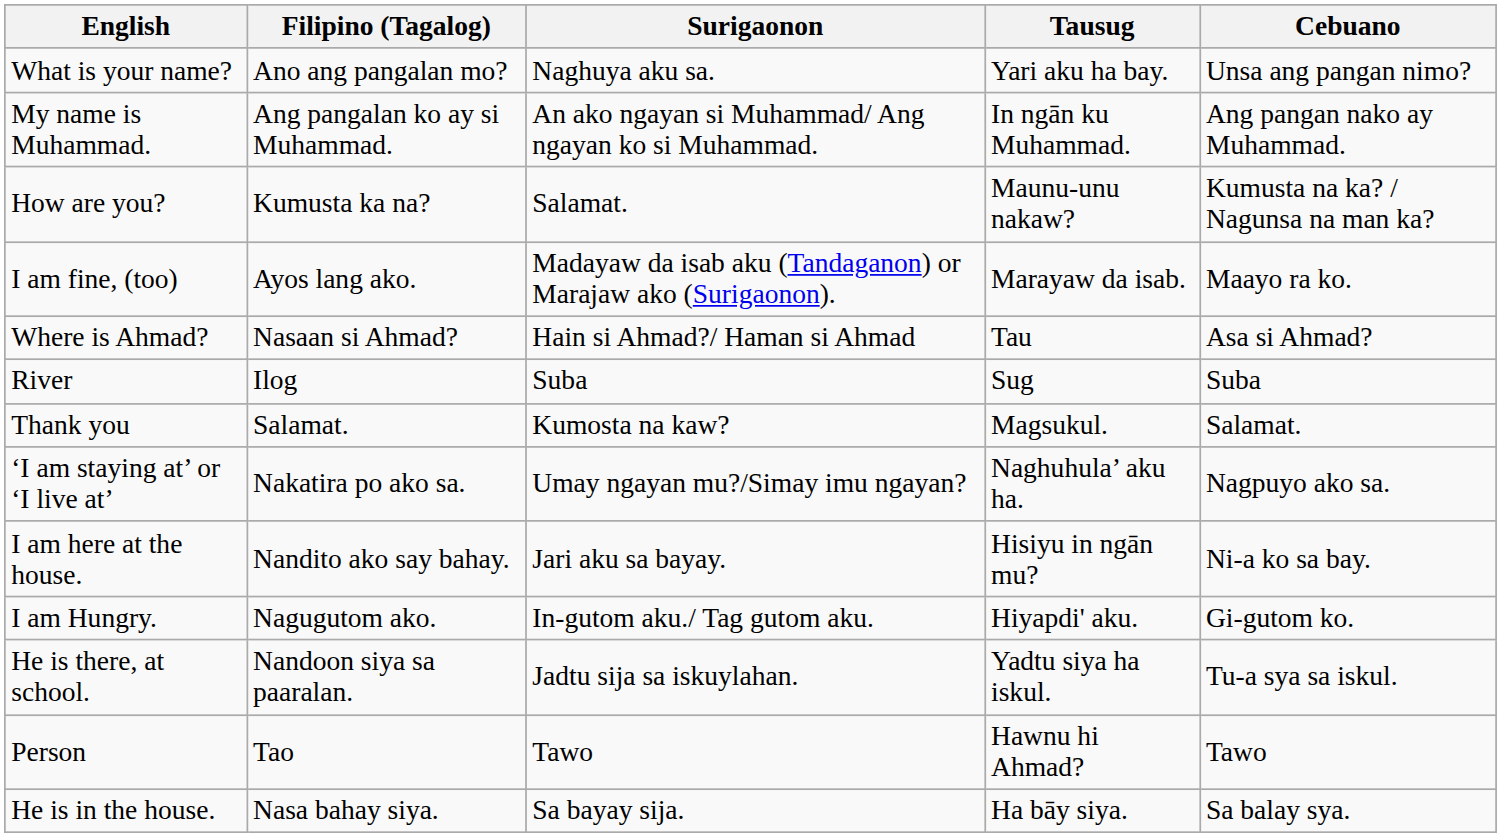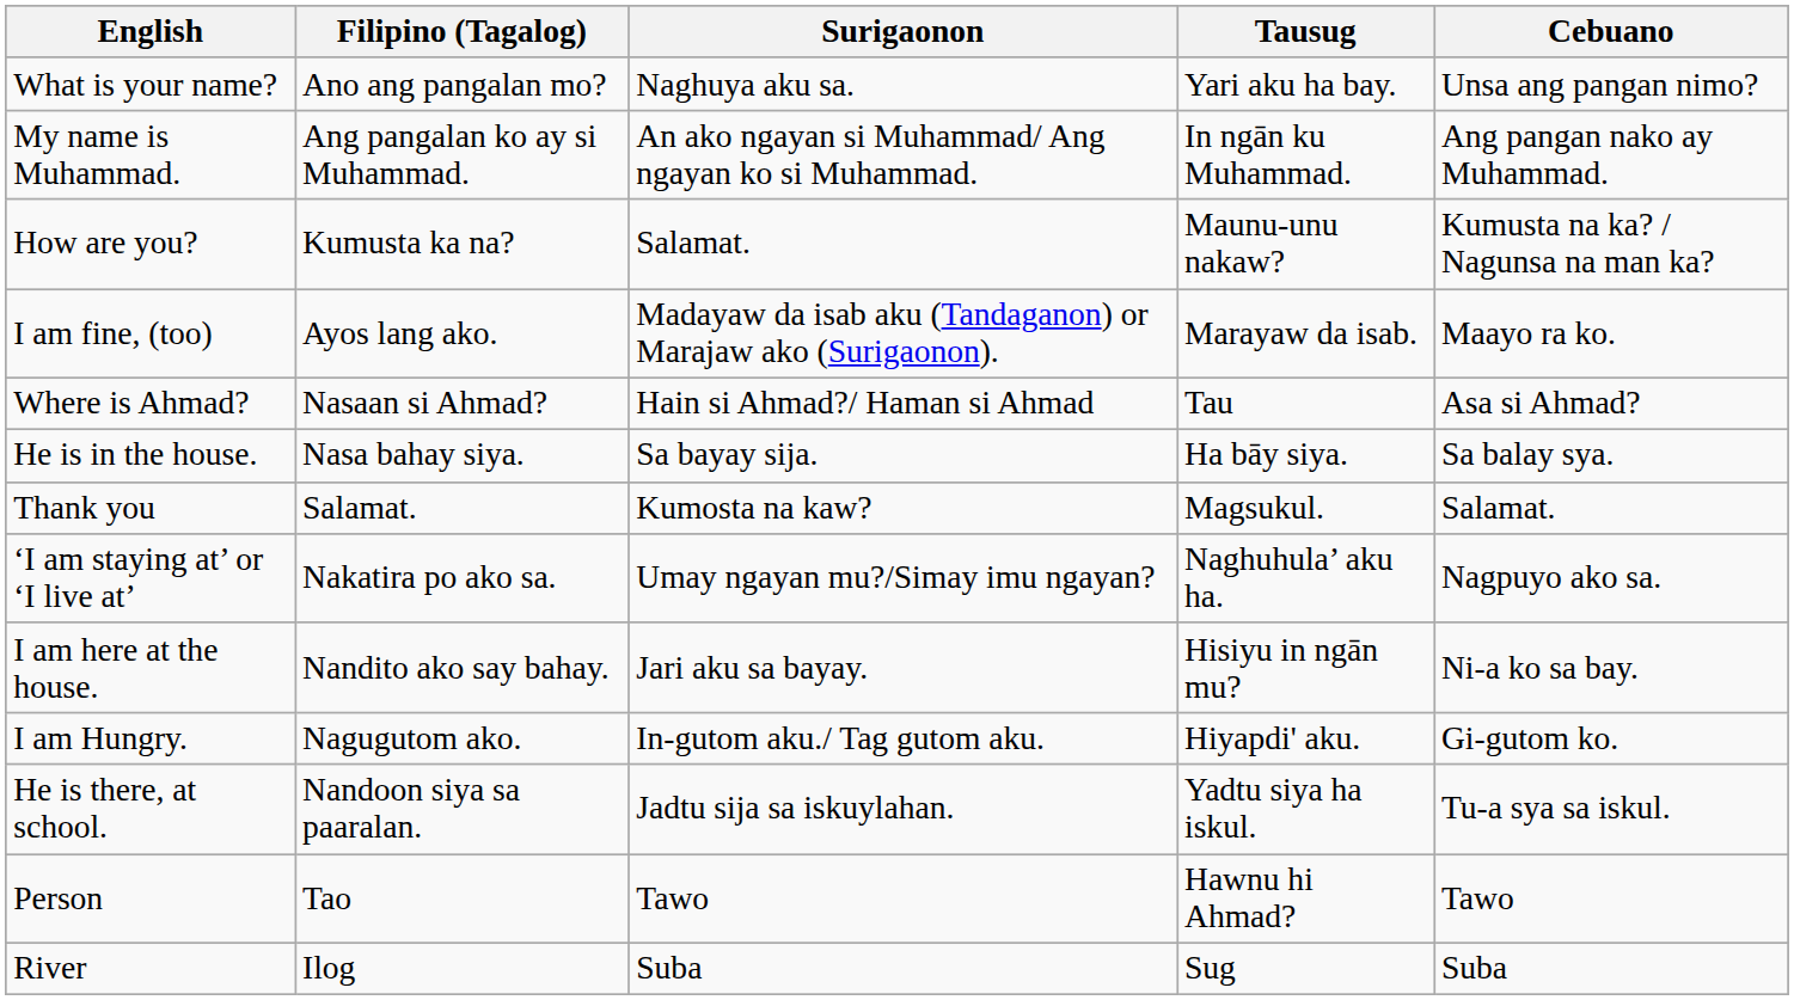 <table class="wikitable">
 <tr>
 <th>English</th>
 <th>Filipino (Tagalog)</th>
 <th>Surigaonon</th>
 <th>Tausug</th>
 <th>Cebuano</th>
 </tr>
 <tr>
 <td>What is your name?</td>
 <td>Ano ang pangalan mo?</td>
 <td>Naghuya aku sa.</td>
 <td>Yari aku ha bay.</td>
 <td>Unsa ang pangan nimo?</td>
 </tr>
 <tr>
 <td>My name is Muhammad.</td>
 <td>Ang pangalan ko ay si Muhammad.</td>
 <td>An ako ngayan si Muhammad/ Ang ngayan ko si Muhammad.</td>
 <td>In ngān ku Muhammad.</td>
 <td>Ang pangan nako ay Muhammad.</td>
 </tr>
 <tr>
 <td>How are you?</td>
 <td>Kumusta ka na?</td>
 <td>Salamat.</td>
 <td>Maunu-unu nakaw?</td>
 <td>Kumusta na ka? / Nagunsa na man ka?</td>
 </tr>
 <tr>
 <td>I am fine, (too)</td>
 <td>Ayos lang ako.</td>
 <td>Madayaw da isab aku (<a href='#'>Tandaganon</a>) or Marajaw ako (<a href='#'>Surigaonon</a>).</td>
 <td>Marayaw da isab.</td>
 <td>Maayo ra ko.</td>
 </tr>
 <tr>
 <td>Where is Ahmad?</td>
 <td>Nasaan si Ahmad?</td>
 <td>Hain si Ahmad?/ Haman si Ahmad</td>
 <td>Tau</td>
 <td>Asa si Ahmad?</td>
 </tr>
 <tr>
-<td>River</td>
-<td>Ilog</td>
-<td>Suba</td>
-<td>Sug</td>
-<td>Suba</td>
+<td>He is in the house.</td>
+<td>Nasa bahay siya.</td>
+<td>Sa bayay sija.</td>
+<td>Ha bāy siya.</td>
+<td>Sa balay sya.</td>
 </tr>
 <tr>
 <td>Thank you</td>
 <td>Salamat.</td>
 <td>Kumosta na kaw?</td>
 <td>Magsukul.</td>
 <td>Salamat.</td>
 </tr>
 <tr>
 <td>‘I am staying at’ or ‘I live at’</td>
 <td>Nakatira po ako sa.</td>
 <td>Umay ngayan mu?/Simay imu ngayan?</td>
 <td>Naghuhula’ aku ha.</td>
 <td>Nagpuyo ako sa.</td>
 </tr>
 <tr>
 <td>I am here at the house.</td>
 <td>Nandito ako say bahay.</td>
 <td>Jari aku sa bayay.</td>
 <td>Hisiyu in ngān mu?</td>
 <td>Ni-a ko sa bay.</td>
 </tr>
 <tr>
 <td>I am Hungry.</td>
 <td>Nagugutom ako.</td>
 <td>In-gutom aku./ Tag gutom aku.</td>
 <td>Hiyapdi' aku.</td>
 <td>Gi-gutom ko.</td>
 </tr>
 <tr>
 <td>He is there, at school.</td>
 <td>Nandoon siya sa paaralan.</td>
 <td>Jadtu sija sa iskuylahan.</td>
 <td>Yadtu siya ha iskul.</td>
 <td>Tu-a sya sa iskul.</td>
 </tr>
 <tr>
 <td>Person</td>
 <td>Tao</td>
 <td>Tawo</td>
 <td>Hawnu hi Ahmad?</td>
 <td>Tawo</td>
 </tr>
 <tr>
-<td>He is in the house.</td>
-<td>Nasa bahay siya.</td>
-<td>Sa bayay sija.</td>
-<td>Ha bāy siya.</td>
-<td>Sa balay sya.</td>
+<td>River</td>
+<td>Ilog</td>
+<td>Suba</td>
+<td>Sug</td>
+<td>Suba</td>
 </tr>
 </table>
